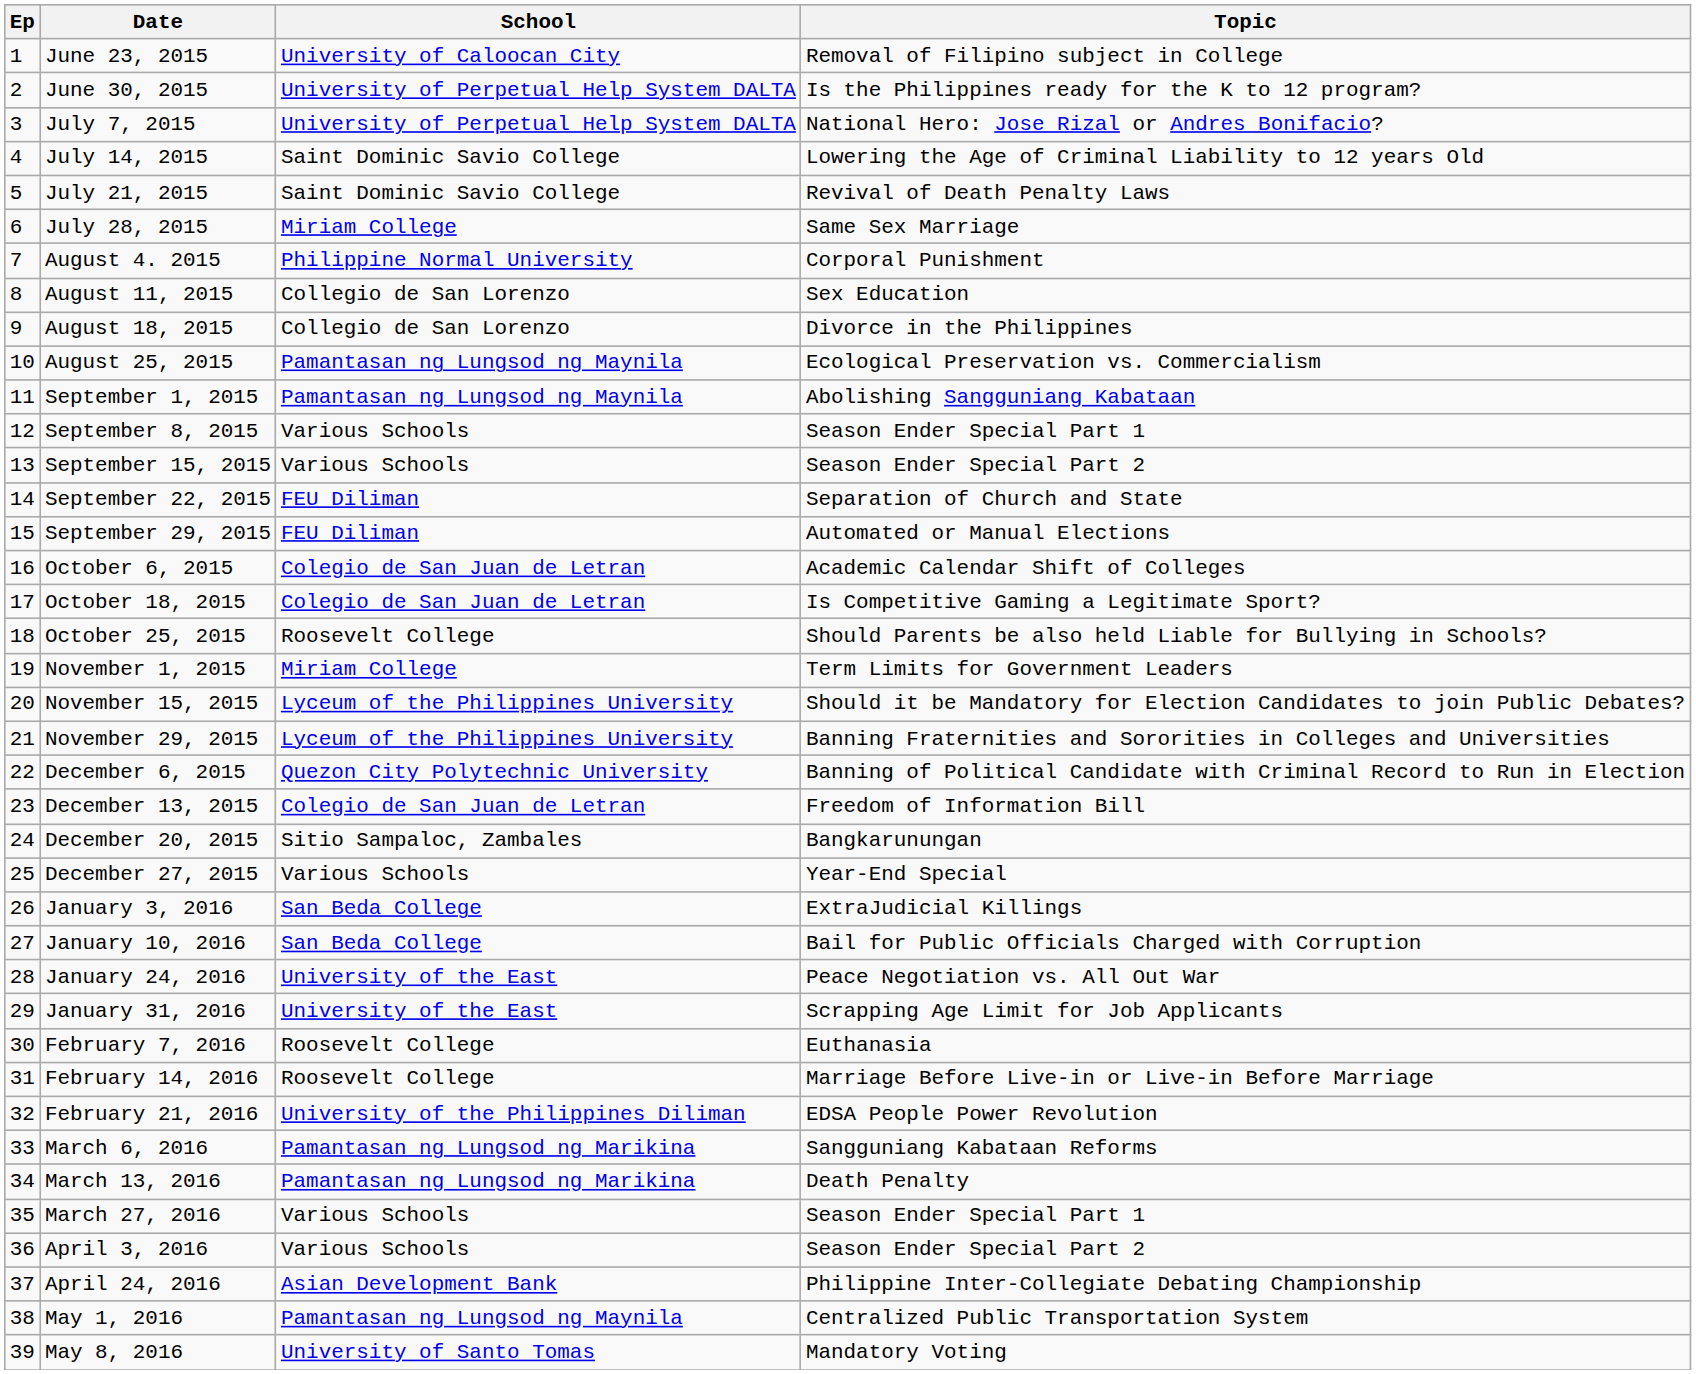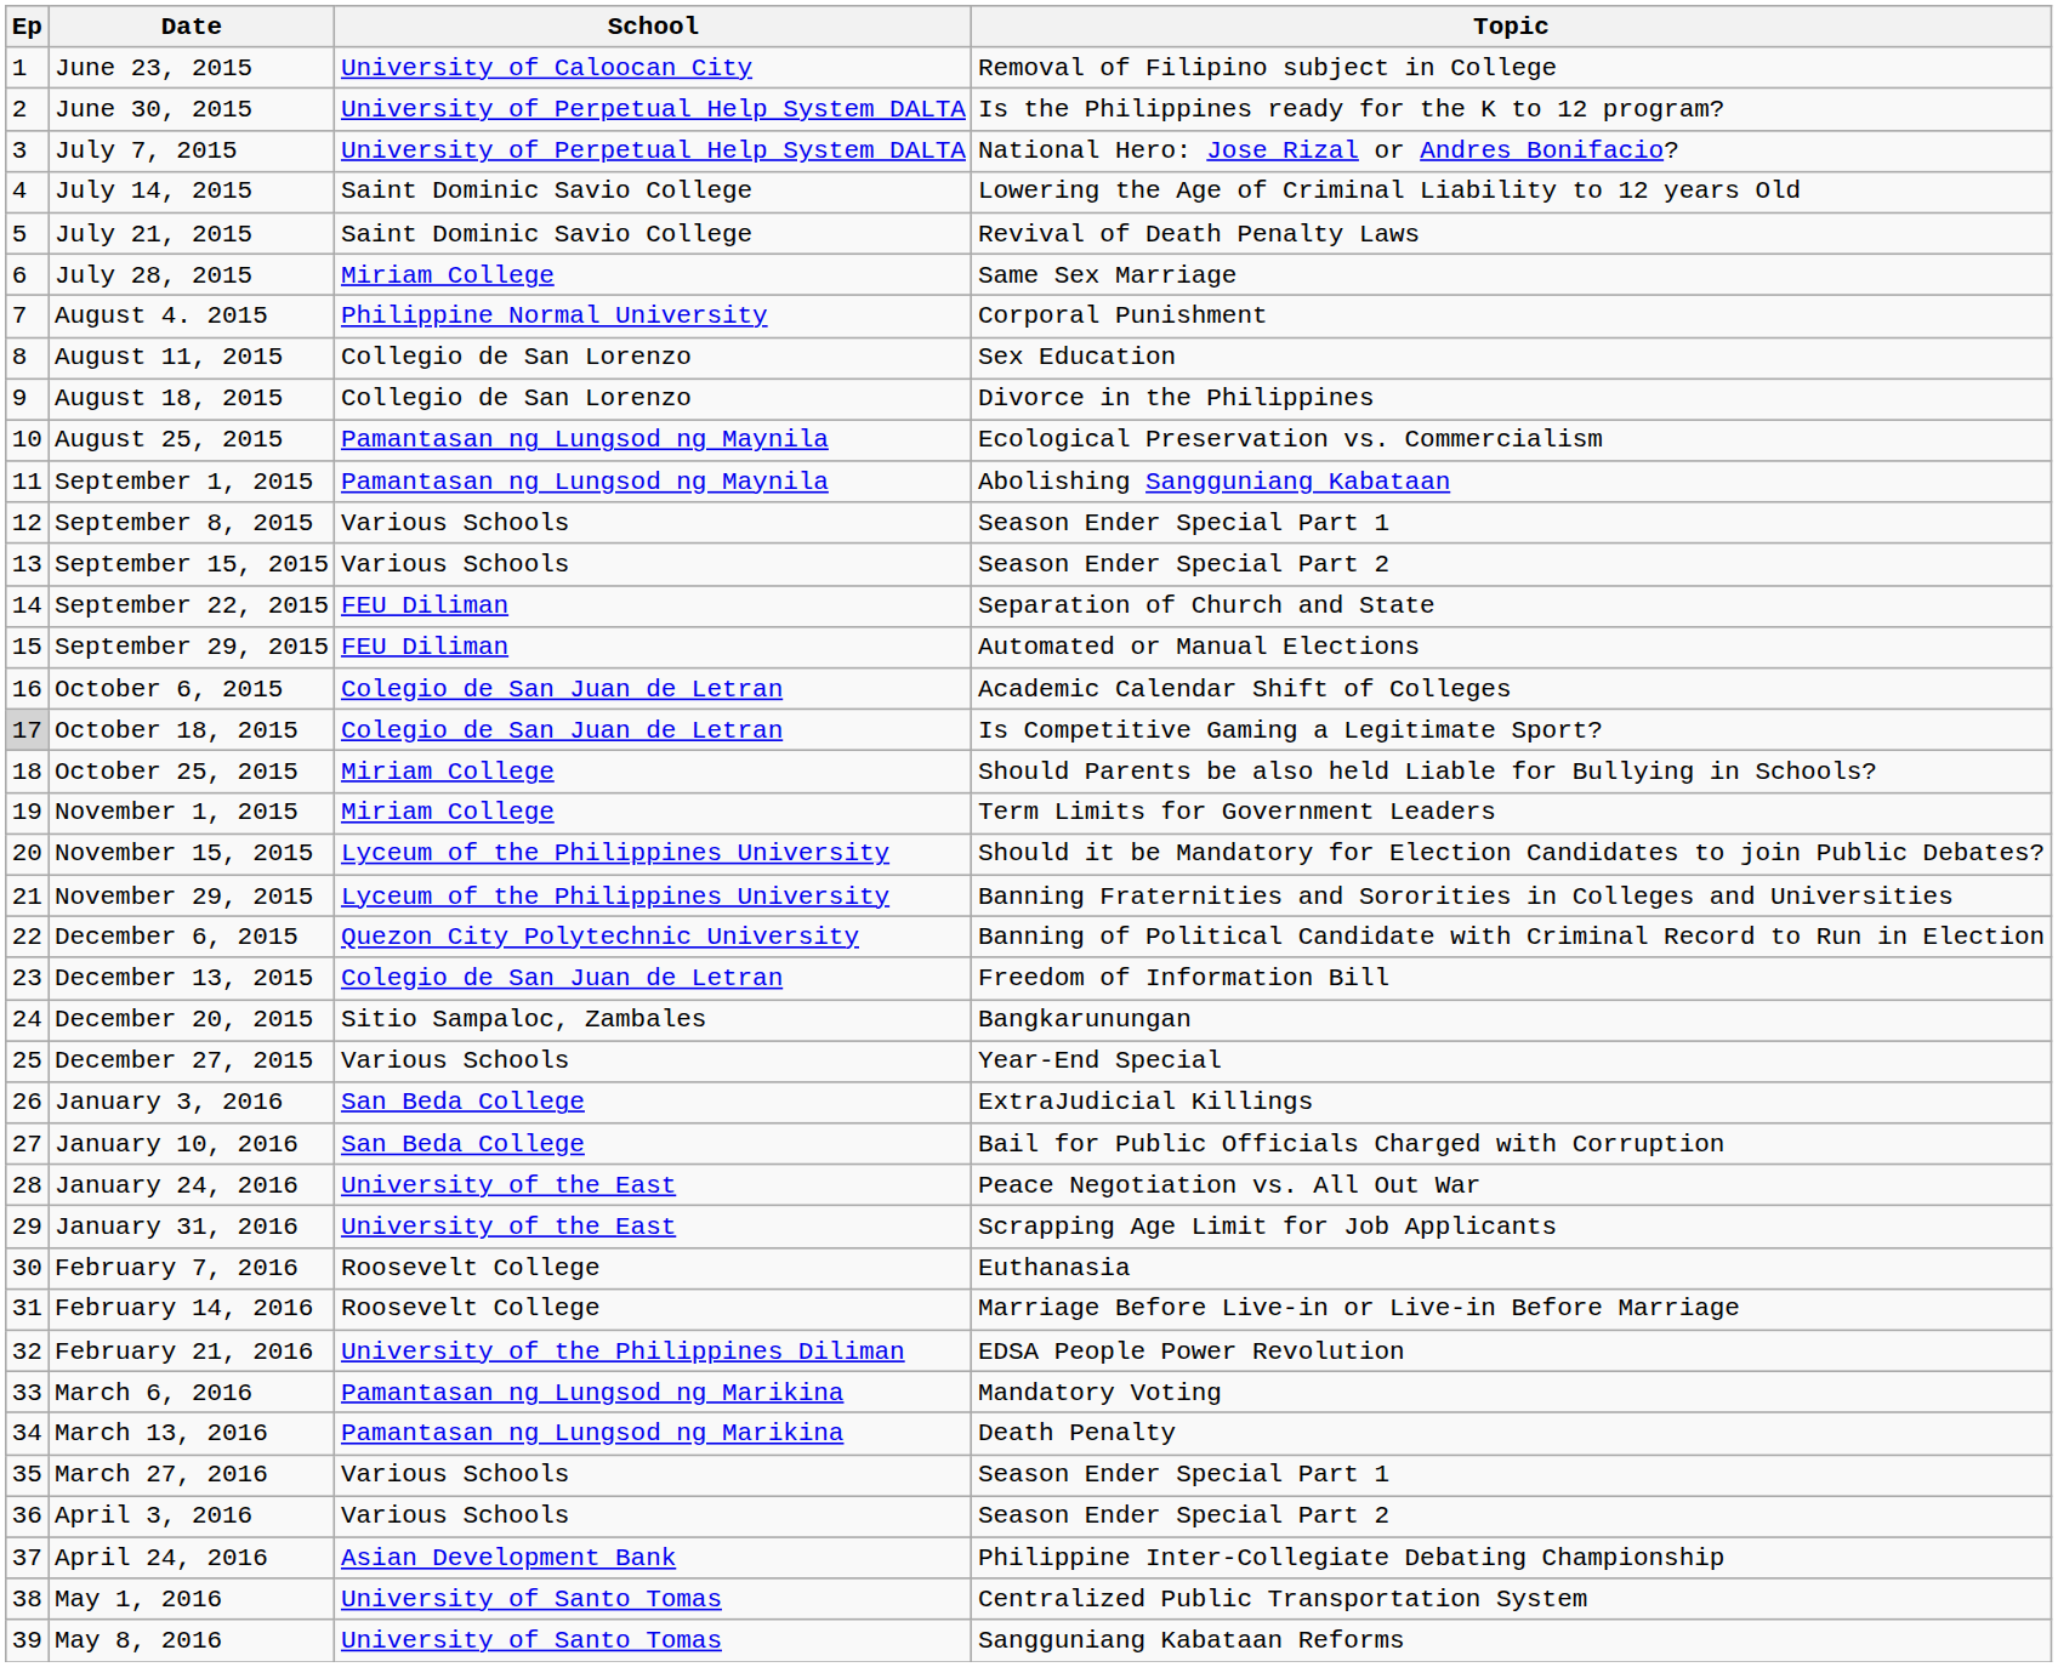 <table class="wikitable table">
 <tr>
 <th>Ep</th>
 <th>Date</th>
 <th>School</th>
 <th>Topic</th>
 </tr>
 <tr>
 <td>1</td>
 <td>June 23, 2015</td>
 <td><a href='#'>University of Caloocan City</a></td>
 <td>Removal of Filipino subject in College</td>
 </tr>
 <tr>
 <td>2</td>
 <td>June 30, 2015</td>
 <td><a href='#'>University of Perpetual Help System DALTA</a></td>
 <td>Is the Philippines ready for the K to 12 program?</td>
 </tr>
 <tr>
 <td>3</td>
 <td>July 7, 2015</td>
 <td><a href='#'>University of Perpetual Help System DALTA</a></td>
 <td>National Hero: <a href='#'>Jose Rizal</a> or <a href='#'>Andres Bonifacio</a>?</td>
 </tr>
 <tr>
 <td>4</td>
 <td>July 14, 2015</td>
 <td>Saint Dominic Savio College</td>
 <td>Lowering the Age of Criminal Liability to 12 years Old</td>
 </tr>
 <tr>
 <td>5</td>
 <td>July 21, 2015</td>
 <td>Saint Dominic Savio College</td>
 <td>Revival of Death Penalty Laws</td>
 </tr>
 <tr>
 <td>6</td>
 <td>July 28, 2015</td>
 <td><a href='#'>Miriam College</a></td>
 <td>Same Sex Marriage</td>
 </tr>
 <tr>
 <td>7</td>
 <td>August 4. 2015</td>
 <td><a href='#'>Philippine Normal University</a></td>
 <td>Corporal Punishment</td>
 </tr>
 <tr>
 <td>8</td>
 <td>August 11, 2015</td>
 <td>Collegio de San Lorenzo</td>
 <td>Sex Education</td>
 </tr>
 <tr>
 <td>9</td>
 <td>August 18, 2015</td>
 <td>Collegio de San Lorenzo</td>
 <td>Divorce in the Philippines</td>
 </tr>
 <tr>
 <td>10</td>
 <td>August 25, 2015</td>
 <td><a href='#'>Pamantasan ng Lungsod ng Maynila</a></td>
 <td>Ecological Preservation vs. Commercialism</td>
 </tr>
 <tr>
 <td>11</td>
 <td>September 1, 2015</td>
 <td><a href='#'>Pamantasan ng Lungsod ng Maynila</a></td>
 <td>Abolishing <a href='#'>Sangguniang Kabataan</a></td>
 </tr>
 <tr>
 <td>12</td>
 <td>September 8, 2015</td>
 <td>Various Schools</td>
 <td>Season Ender Special Part 1</td>
 </tr>
 <tr>
 <td>13</td>
 <td>September 15, 2015</td>
 <td>Various Schools</td>
 <td>Season Ender Special Part 2</td>
 </tr>
 <tr>
 <td>14</td>
 <td>September 22, 2015</td>
 <td><a href='#'>FEU Diliman</a></td>
 <td>Separation of Church and State</td>
 </tr>
 <tr>
 <td>15</td>
 <td>September 29, 2015</td>
 <td><a href='#'>FEU Diliman</a></td>
 <td>Automated or Manual Elections</td>
 </tr>
 <tr>
 <td>16</td>
 <td>October 6, 2015</td>
 <td><a href='#'>Colegio de San Juan de Letran</a></td>
 <td>Academic Calendar Shift of Colleges</td>
 </tr>
 <tr>
-<td>17</td>
+<td style="background: lightgrey;">17</td>
 <td>October 18, 2015</td>
 <td><a href='#'>Colegio de San Juan de Letran</a></td>
 <td>Is Competitive Gaming a Legitimate Sport?</td>
 </tr>
 <tr>
 <td>18</td>
 <td>October 25, 2015</td>
-<td>Roosevelt College</td>
+<td><a href='#'>Miriam College</a></td>
 <td>Should Parents be also held Liable for Bullying in Schools?</td>
 </tr>
 <tr>
 <td>19</td>
 <td>November 1, 2015</td>
 <td><a href='#'>Miriam College</a></td>
 <td>Term Limits for Government Leaders</td>
 </tr>
 <tr>
 <td>20</td>
 <td>November 15, 2015</td>
 <td><a href='#'>Lyceum of the Philippines University</a></td>
 <td>Should it be Mandatory for Election Candidates to join Public Debates?</td>
 </tr>
 <tr>
 <td>21</td>
 <td>November 29, 2015</td>
 <td><a href='#'>Lyceum of the Philippines University</a></td>
 <td>Banning Fraternities and Sororities in Colleges and Universities</td>
 </tr>
 <tr>
 <td>22</td>
 <td>December 6, 2015</td>
 <td><a href='#'>Quezon City Polytechnic University</a></td>
 <td>Banning of Political Candidate with Criminal Record to Run in Election</td>
 </tr>
 <tr>
 <td>23</td>
 <td>December 13, 2015</td>
 <td><a href='#'>Colegio de San Juan de Letran</a></td>
 <td>Freedom of Information Bill</td>
 </tr>
 <tr>
 <td>24</td>
 <td>December 20, 2015</td>
 <td>Sitio Sampaloc, Zambales</td>
 <td>Bangkarunungan</td>
 </tr>
 <tr>
 <td>25</td>
 <td>December 27, 2015</td>
 <td>Various Schools</td>
 <td>Year-End Special</td>
 </tr>
 <tr>
 <td>26</td>
 <td>January 3, 2016</td>
 <td><a href='#'>San Beda College</a></td>
 <td>ExtraJudicial Killings</td>
 </tr>
 <tr>
 <td>27</td>
 <td>January 10, 2016</td>
 <td><a href='#'>San Beda College</a></td>
 <td>Bail for Public Officials Charged with Corruption</td>
 </tr>
 <tr>
 <td>28</td>
 <td>January 24, 2016</td>
 <td><a href='#'>University of the East</a></td>
 <td>Peace Negotiation vs. All Out War</td>
 </tr>
 <tr>
 <td>29</td>
 <td>January 31, 2016</td>
 <td><a href='#'>University of the East</a></td>
 <td>Scrapping Age Limit for Job Applicants</td>
 </tr>
 <tr>
 <td>30</td>
 <td>February 7, 2016</td>
 <td>Roosevelt College</td>
 <td>Euthanasia</td>
 </tr>
 <tr>
 <td>31</td>
 <td>February 14, 2016</td>
 <td>Roosevelt College</td>
 <td>Marriage Before Live-in or Live-in Before Marriage</td>
 </tr>
 <tr>
 <td>32</td>
 <td>February 21, 2016</td>
 <td><a href='#'>University of the Philippines Diliman</a></td>
 <td>EDSA People Power Revolution</td>
 </tr>
 <tr>
 <td>33</td>
 <td>March 6, 2016</td>
 <td><a href='#'>Pamantasan ng Lungsod ng Marikina</a></td>
-<td>Sangguniang Kabataan Reforms</td>
+<td>Mandatory Voting</td>
 </tr>
 <tr>
 <td>34</td>
 <td>March 13, 2016</td>
 <td><a href='#'>Pamantasan ng Lungsod ng Marikina</a></td>
 <td>Death Penalty</td>
 </tr>
 <tr>
 <td>35</td>
 <td>March 27, 2016</td>
 <td>Various Schools</td>
 <td>Season Ender Special Part 1</td>
 </tr>
 <tr>
 <td>36</td>
 <td>April 3, 2016</td>
 <td>Various Schools</td>
 <td>Season Ender Special Part 2</td>
 </tr>
 <tr>
 <td>37</td>
 <td>April 24, 2016</td>
 <td><a href='#'>Asian Development Bank</a></td>
 <td>Philippine Inter-Collegiate Debating Championship</td>
 </tr>
 <tr>
 <td>38</td>
 <td>May 1, 2016</td>
-<td><a href='#'>Pamantasan ng Lungsod ng Maynila</a></td>
+<td><a href='#'>University of Santo Tomas</a></td>
 <td>Centralized Public Transportation System</td>
 </tr>
 <tr>
 <td>39</td>
 <td>May 8, 2016</td>
 <td><a href='#'>University of Santo Tomas</a></td>
-<td>Mandatory Voting</td>
+<td>Sangguniang Kabataan Reforms</td>
 </tr>
 </table>
